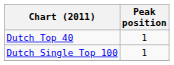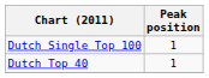 <table class="wikitable sortable">
 <tr>
 <th>Chart (2011)</th>
 <th>Peak<br>position</th>
 </tr>
 <tr>
-<td><a href='#'>Dutch Top 40</a></td>
+<td><a href='#'>Dutch Single Top 100</a></td>
 <td align="center">1</td>
 </tr>
 <tr>
-<td><a href='#'>Dutch Single Top 100</a></td>
+<td><a href='#'>Dutch Top 40</a></td>
 <td align="center">1</td>
 </tr>
 <tr>
 </tr>
 </table>
